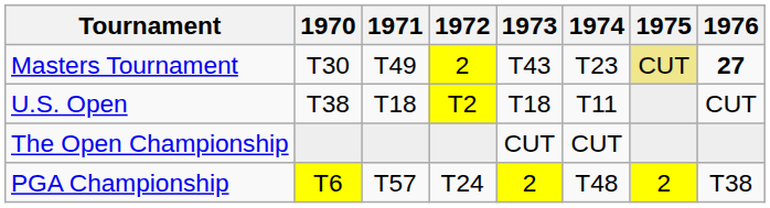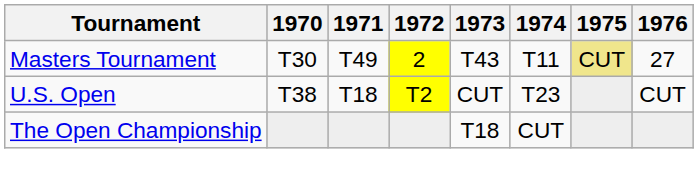 <table class="wikitable" style="font-size:95%;text-align:center;">
 <tr>
 <th>Tournament</th>
 <th>1970</th>
 <th>1971</th>
 <th>1972</th>
 <th>1973</th>
 <th>1974</th>
 <th>1975</th>
 <th>1976</th>
 </tr>
 <tr>
 <td align=left><a href='#'>Masters Tournament</a></td>
 <td>T30</td>
 <td>T49</td>
 <td style="background:yellow;">2</td>
 <td>T43</td>
-<td>T23</td>
+<td>T11</td>
 <td style="background: khaki;">CUT</td>
-<td><strong>27</strong></td>
+<td>27</td>
 </tr>
 <tr>
 <td align=left><a href='#'>U.S. Open</a></td>
 <td>T38</td>
 <td>T18</td>
 <td style="background:yellow;">T2</td>
-<td>T18</td>
-<td>T11</td>
+<td>CUT</td>
+<td>T23</td>
 <td style="background:#eeeeee;"></td>
 <td>CUT</td>
 </tr>
 <tr>
 <td align=left><a href='#'>The Open Championship</a></td>
 <td style="background:#eeeeee;"></td>
 <td style="background:#eeeeee;"></td>
 <td style="background:#eeeeee;"></td>
-<td>CUT</td>
+<td>T18</td>
 <td>CUT</td>
 <td style="background:#eeeeee;"></td>
 <td style="background:#eeeeee;"></td>
 </tr>
-<tr>
-<td align=left><a href='#'>PGA Championship</a></td>
-<td style="background:yellow;">T6</td>
-<td>T57</td>
-<td>T24</td>
-<td style="background:yellow;">2</td>
-<td>T48</td>
-<td style="background:yellow;">2</td>
-<td>T38</td>
-</tr>
 </table>
